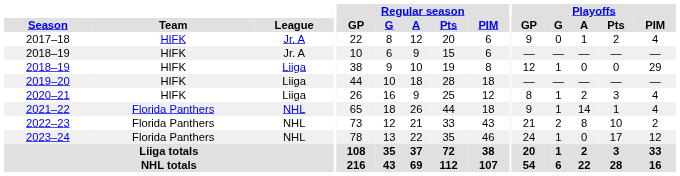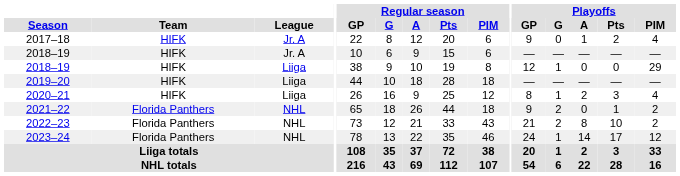 <table border="0" cellpadding="1" cellspacing="0" style="text-align:center; width:60em;">
 <tr bgcolor="#e0e0e0">
 <th colspan="3" bgcolor="#ffffff"></th>
 <th rowspan="99" bgcolor="#ffffff"></th>
 <th colspan="5"><a href='#'>Regular season</a></th>
 <th rowspan="99" bgcolor="#ffffff"></th>
 <th colspan="5"><a href='#'>Playoffs</a></th>
 </tr>
 <tr bgcolor="#e0e0e0">
 <th><a href='#'>Season</a></th>
 <th>Team</th>
 <th>League</th>
 <th>GP</th>
 <th><a href='#'>G</a></th>
 <th><a href='#'>A</a></th>
 <th><a href='#'>Pts</a></th>
 <th><a href='#'>PIM</a></th>
 <th>GP</th>
 <th>G</th>
 <th>A</th>
 <th>Pts</th>
 <th>PIM</th>
 </tr>
 <tr>
 <td>2017–18</td>
 <td><a href='#'>HIFK</a></td>
 <td><a href='#'>Jr. A</a></td>
 <td>22</td>
 <td>8</td>
 <td>12</td>
 <td>20</td>
 <td>6</td>
 <td>9</td>
 <td>0</td>
 <td>1</td>
 <td>2</td>
 <td>4</td>
 </tr>
 <tr bgcolor="#f0f0f0">
 <td>2018–19</td>
 <td>HIFK</td>
 <td>Jr. A</td>
 <td>10</td>
 <td>6</td>
 <td>9</td>
 <td>15</td>
 <td>6</td>
 <td>—</td>
 <td>—</td>
 <td>—</td>
 <td>—</td>
 <td>—</td>
 </tr>
 <tr>
 <td><a href='#'>2018–19</a></td>
 <td>HIFK</td>
 <td><a href='#'>Liiga</a></td>
 <td>38</td>
 <td>9</td>
 <td>10</td>
 <td>19</td>
 <td>8</td>
 <td>12</td>
 <td>1</td>
 <td>0</td>
 <td>0</td>
 <td>29</td>
 </tr>
 <tr bgcolor="#f0f0f0">
 <td><a href='#'>2019–20</a></td>
 <td>HIFK</td>
 <td>Liiga</td>
 <td>44</td>
 <td>10</td>
 <td>18</td>
 <td>28</td>
 <td>18</td>
 <td>—</td>
 <td>—</td>
 <td>—</td>
 <td>—</td>
 <td>—</td>
 </tr>
 <tr>
 <td><a href='#'>2020–21</a></td>
 <td>HIFK</td>
 <td>Liiga</td>
 <td>26</td>
 <td>16</td>
 <td>9</td>
 <td>25</td>
 <td>12</td>
 <td>8</td>
 <td>1</td>
 <td>2</td>
 <td>3</td>
 <td>4</td>
 </tr>
 <tr bgcolor="#f0f0f0">
 <td><a href='#'>2021–22</a></td>
 <td><a href='#'>Florida Panthers</a></td>
 <td><a href='#'>NHL</a></td>
 <td>65</td>
 <td>18</td>
 <td>26</td>
 <td>44</td>
 <td>18</td>
 <td>9</td>
+<td>2</td>
+<td>0</td>
 <td>1</td>
-<td>14</td>
-<td>1</td>
-<td>4</td>
+<td>2</td>
 </tr>
 <tr>
 <td><a href='#'>2022–23</a></td>
 <td>Florida Panthers</td>
 <td>NHL</td>
 <td>73</td>
 <td>12</td>
 <td>21</td>
 <td>33</td>
 <td>43</td>
 <td>21</td>
 <td>2</td>
 <td>8</td>
 <td>10</td>
 <td>2</td>
 </tr>
 <tr bgcolor="#f0f0f0">
 <td><a href='#'>2023–24</a></td>
 <td>Florida Panthers</td>
 <td>NHL</td>
 <td>78</td>
 <td>13</td>
 <td>22</td>
 <td>35</td>
 <td>46</td>
 <td>24</td>
 <td>1</td>
-<td>0</td>
+<td>14</td>
 <td>17</td>
 <td>12</td>
 </tr>
 <tr bgcolor="#e0e0e0">
 <th colspan="3">Liiga totals</th>
 <th>108</th>
 <th>35</th>
 <th>37</th>
 <th>72</th>
 <th>38</th>
 <th>20</th>
 <th>1</th>
 <th>2</th>
 <th>3</th>
 <th>33</th>
 </tr>
 <tr bgcolor="#e0e0e0">
 <th colspan="3">NHL totals</th>
 <th>216</th>
 <th>43</th>
 <th>69</th>
 <th>112</th>
 <th>107</th>
 <th>54</th>
 <th>6</th>
 <th>22</th>
 <th>28</th>
 <th>16</th>
 </tr>
 </table>
